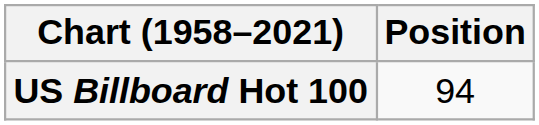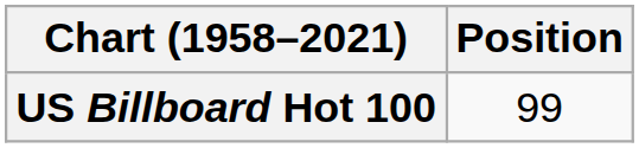 <table class="wikitable plainrowheaders" style="text-align:center;">
 <tr>
 <th scope="col">Chart (1958–2021)</th>
 <th scope="col">Position</th>
 </tr>
 <tr>
 <th scope="row">US <em>Billboard</em> Hot 100</th>
-<td>94</td>
+<td>99</td>
 </tr>
 </table>
